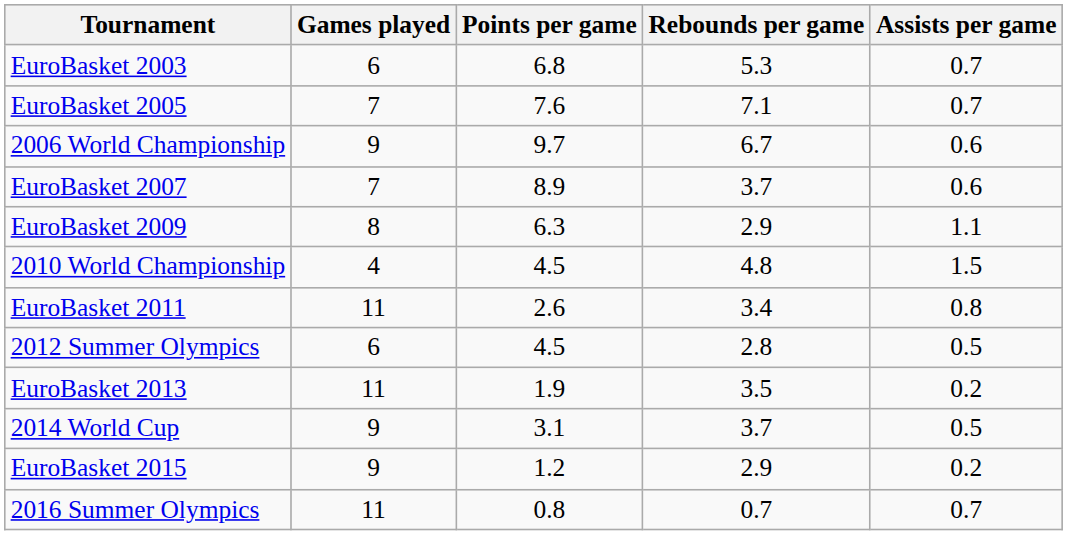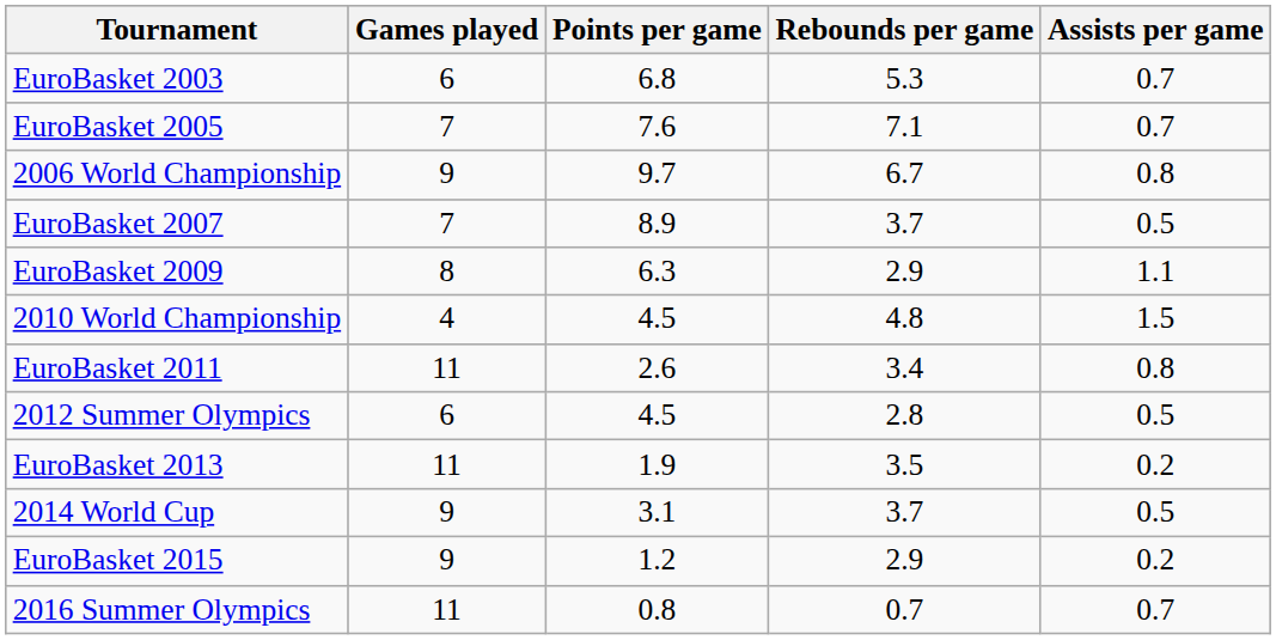 <table class="wikitable">
 <tr>
 <th>Tournament</th>
 <th>Games played</th>
 <th>Points per game</th>
 <th>Rebounds per game</th>
 <th>Assists per game</th>
 </tr>
 <tr>
 <td><a href='#'>EuroBasket 2003</a></td>
 <td align="center">6</td>
 <td align="center">6.8</td>
 <td align="center">5.3</td>
 <td align="center">0.7</td>
 </tr>
 <tr>
 <td><a href='#'>EuroBasket 2005</a></td>
 <td align="center">7</td>
 <td align="center">7.6</td>
 <td align="center">7.1</td>
 <td align="center">0.7</td>
 </tr>
 <tr>
 <td><a href='#'>2006 World Championship</a></td>
 <td align="center">9</td>
 <td align="center">9.7</td>
 <td align="center">6.7</td>
-<td align="center">0.6</td>
+<td align="center">0.8</td>
 </tr>
 <tr>
 <td><a href='#'>EuroBasket 2007</a></td>
 <td align="center">7</td>
 <td align="center">8.9</td>
 <td align="center">3.7</td>
-<td align="center">0.6</td>
+<td align="center">0.5</td>
 </tr>
 <tr>
 <td><a href='#'>EuroBasket 2009</a></td>
 <td align="center">8</td>
 <td align="center">6.3</td>
 <td align="center">2.9</td>
 <td align="center">1.1</td>
 </tr>
 <tr>
 <td><a href='#'>2010 World Championship</a></td>
 <td align="center">4</td>
 <td align="center">4.5</td>
 <td align="center">4.8</td>
 <td align="center">1.5</td>
 </tr>
 <tr>
 <td><a href='#'>EuroBasket 2011</a></td>
 <td align="center">11</td>
 <td align="center">2.6</td>
 <td align="center">3.4</td>
 <td align="center">0.8</td>
 </tr>
 <tr>
 <td><a href='#'>2012 Summer Olympics</a></td>
 <td align="center">6</td>
 <td align="center">4.5</td>
 <td align="center">2.8</td>
 <td align="center">0.5</td>
 </tr>
 <tr>
 <td><a href='#'>EuroBasket 2013</a></td>
 <td align="center">11</td>
 <td align="center">1.9</td>
 <td align="center">3.5</td>
 <td align="center">0.2</td>
 </tr>
 <tr>
 <td><a href='#'>2014 World Cup</a></td>
 <td align="center">9</td>
 <td align="center">3.1</td>
 <td align="center">3.7</td>
 <td align="center">0.5</td>
 </tr>
 <tr>
 <td><a href='#'>EuroBasket 2015</a></td>
 <td align="center">9</td>
 <td align="center">1.2</td>
 <td align="center">2.9</td>
 <td align="center">0.2</td>
 </tr>
 <tr>
 <td><a href='#'>2016 Summer Olympics</a></td>
 <td align="center">11</td>
 <td align="center">0.8</td>
 <td align="center">0.7</td>
 <td align="center">0.7</td>
 </tr>
 </table>
